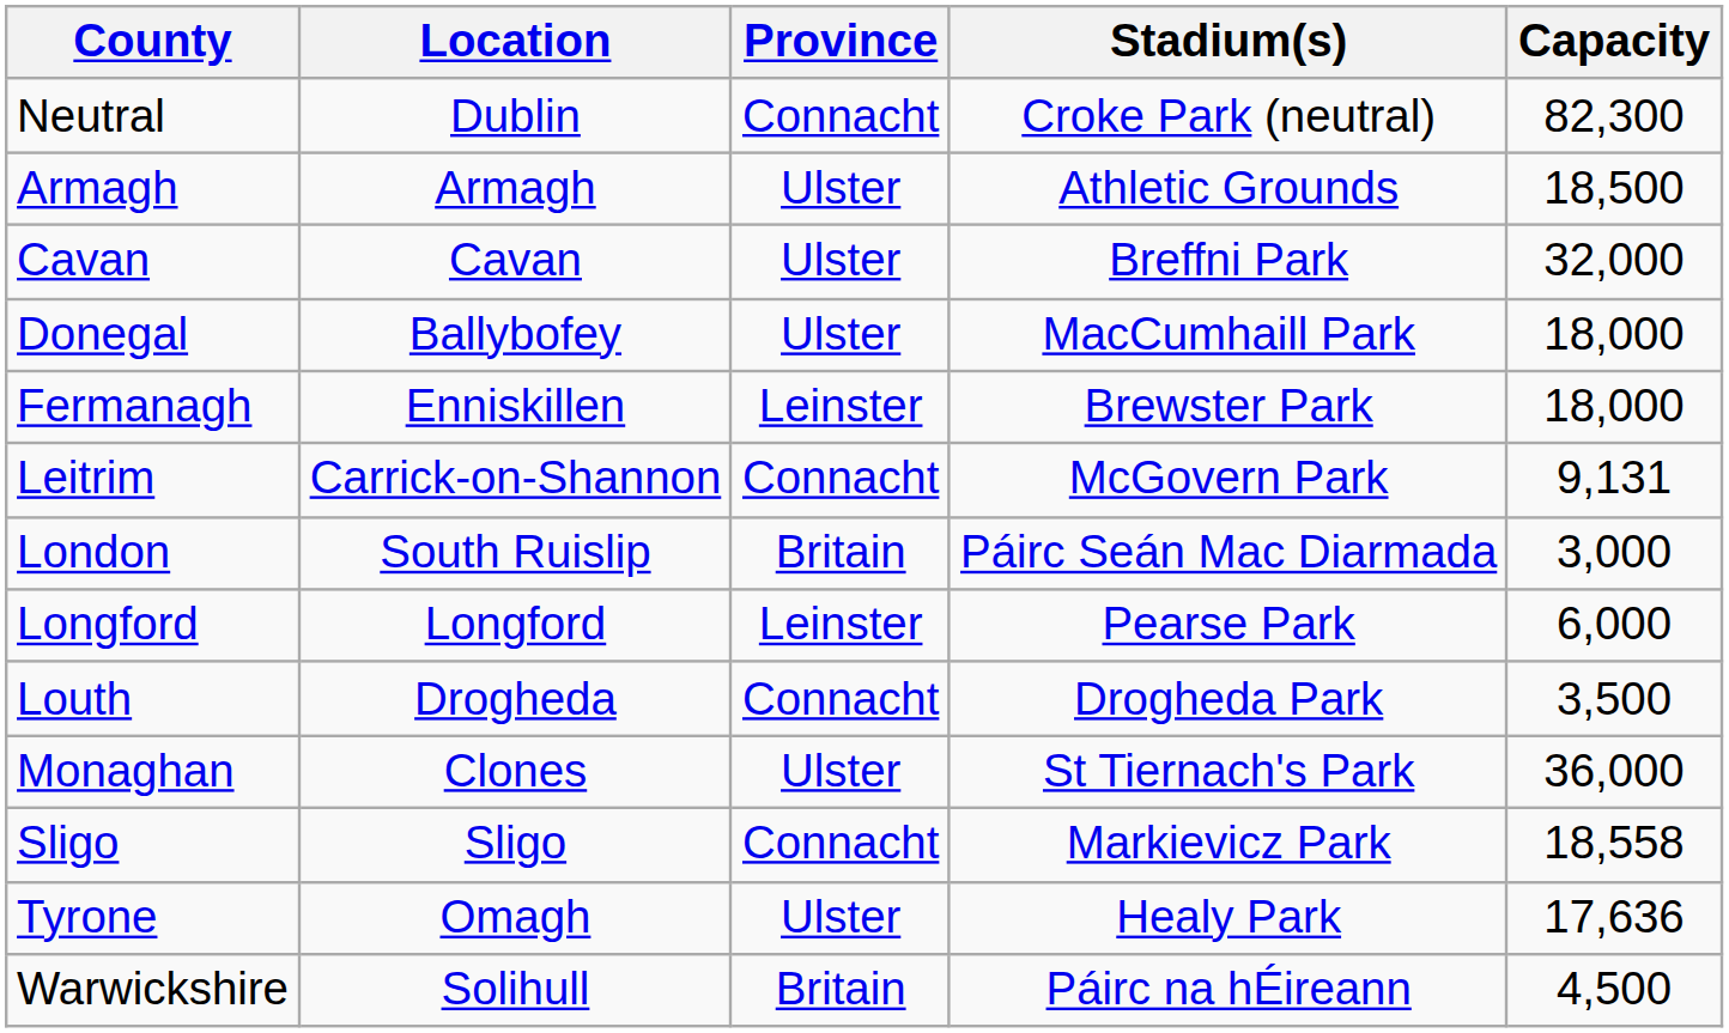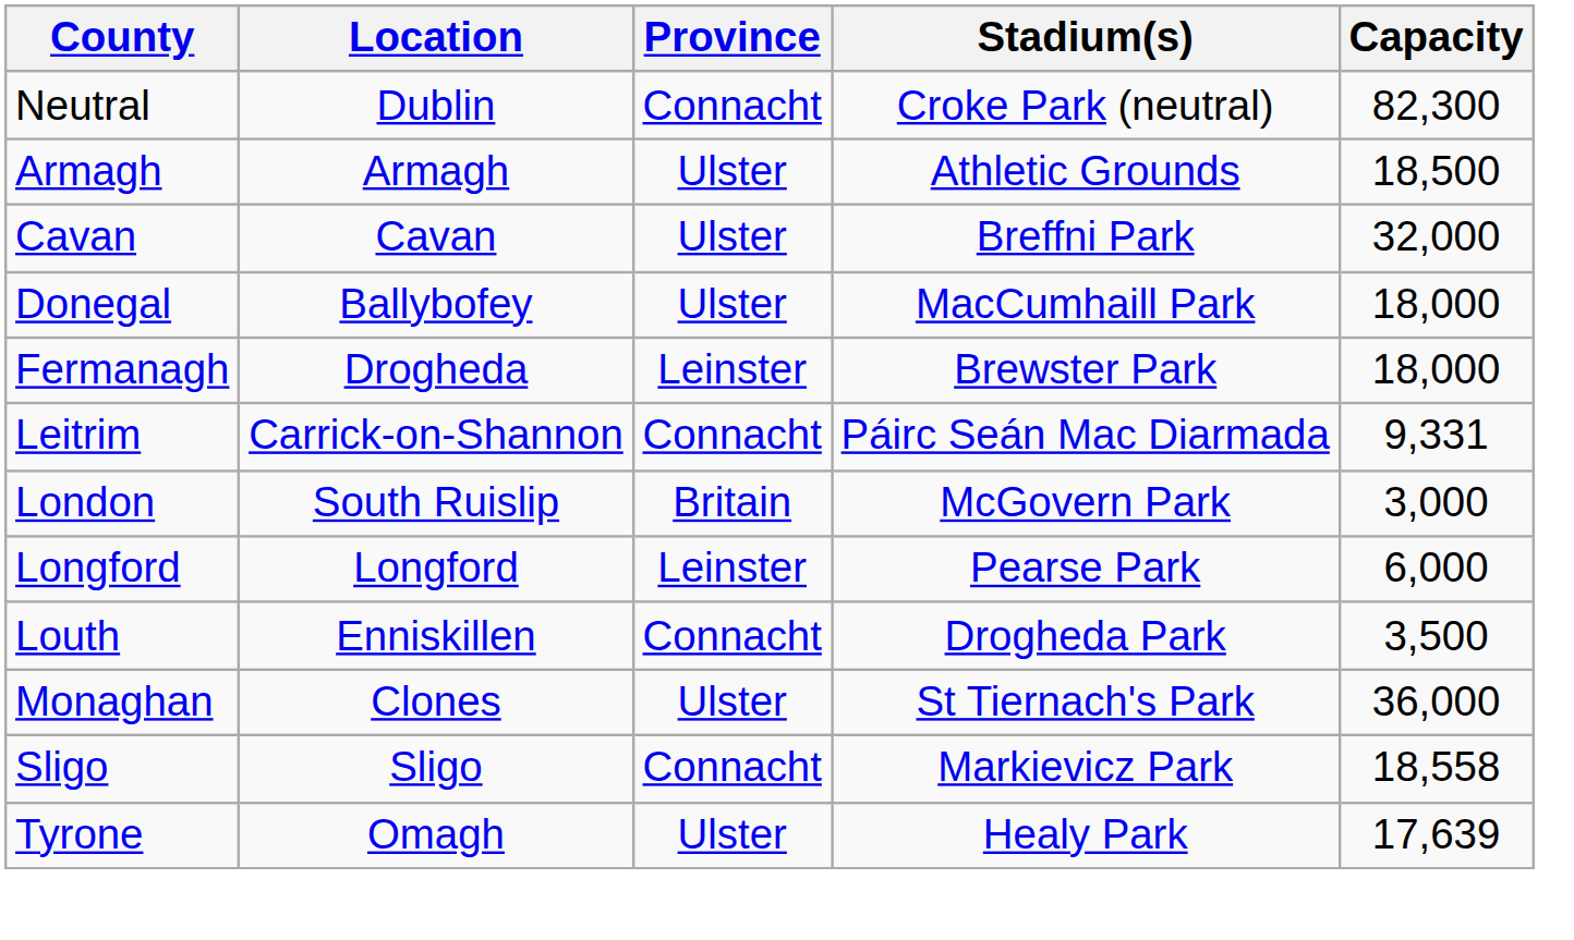 <table class="wikitable sortable" style="text-align:center">
 <tr>
 <th><a href='#'>County</a></th>
 <th><a href='#'>Location</a></th>
 <th><a href='#'>Province</a></th>
 <th>Stadium(s)</th>
 <th>Capacity</th>
 </tr>
 <tr>
 <td style="text-align:left">Neutral</td>
 <td><a href='#'>Dublin</a></td>
 <td><a href='#'>Connacht</a></td>
 <td><a href='#'>Croke Park</a> (neutral)</td>
 <td>82,300</td>
 </tr>
 <tr>
 <td style="text-align:left"> <a href='#'>Armagh</a></td>
 <td><a href='#'>Armagh</a></td>
 <td><a href='#'>Ulster</a></td>
 <td><a href='#'>Athletic Grounds</a></td>
 <td>18,500</td>
 </tr>
 <tr>
 <td style="text-align:left"> <a href='#'>Cavan</a></td>
 <td><a href='#'>Cavan</a></td>
 <td><a href='#'>Ulster</a></td>
 <td><a href='#'>Breffni Park</a></td>
 <td>32,000</td>
 </tr>
 <tr>
 <td style="text-align:left"> <a href='#'>Donegal</a></td>
 <td><a href='#'>Ballybofey</a></td>
 <td><a href='#'>Ulster</a></td>
 <td><a href='#'>MacCumhaill Park</a></td>
 <td>18,000</td>
 </tr>
 <tr>
 <td style="text-align:left"> <a href='#'>Fermanagh</a></td>
-<td><a href='#'>Enniskillen</a></td>
+<td><a href='#'>Drogheda</a></td>
 <td><a href='#'>Leinster</a></td>
 <td><a href='#'>Brewster Park</a></td>
 <td>18,000</td>
 </tr>
 <tr>
 <td style="text-align:left"> <a href='#'>Leitrim</a></td>
 <td><a href='#'>Carrick-on-Shannon</a></td>
 <td><a href='#'>Connacht</a></td>
-<td><a href='#'>McGovern Park</a></td>
-<td>9,131</td>
+<td><a href='#'>Páirc Seán Mac Diarmada</a></td>
+<td>9,331</td>
 </tr>
 <tr>
 <td style="text-align:left"> <a href='#'>London</a></td>
 <td><a href='#'>South Ruislip</a></td>
 <td><a href='#'>Britain</a></td>
-<td><a href='#'>Páirc Seán Mac Diarmada</a></td>
+<td><a href='#'>McGovern Park</a></td>
 <td>3,000</td>
 </tr>
 <tr>
 <td style="text-align:left"> <a href='#'>Longford</a></td>
 <td><a href='#'>Longford</a></td>
 <td><a href='#'>Leinster</a></td>
 <td><a href='#'>Pearse Park</a></td>
 <td>6,000</td>
 </tr>
 <tr>
 <td style="text-align:left"> <a href='#'>Louth</a></td>
-<td><a href='#'>Drogheda</a></td>
+<td><a href='#'>Enniskillen</a></td>
 <td><a href='#'>Connacht</a></td>
 <td><a href='#'>Drogheda Park</a></td>
 <td>3,500</td>
 </tr>
 <tr>
 <td style="text-align:left"> <a href='#'>Monaghan</a></td>
 <td><a href='#'>Clones</a></td>
 <td><a href='#'>Ulster</a></td>
 <td><a href='#'>St Tiernach's Park</a></td>
 <td>36,000</td>
 </tr>
 <tr>
 <td style="text-align:left"> <a href='#'>Sligo</a></td>
 <td><a href='#'>Sligo</a></td>
 <td><a href='#'>Connacht</a></td>
 <td><a href='#'>Markievicz Park</a></td>
 <td>18,558</td>
 </tr>
 <tr>
 <td style="text-align:left"> <a href='#'>Tyrone</a></td>
 <td><a href='#'>Omagh</a></td>
 <td><a href='#'>Ulster</a></td>
 <td><a href='#'>Healy Park</a></td>
-<td>17,636</td>
-</tr>
-<tr>
-<td style="text-align:left"> Warwickshire</td>
-<td><a href='#'>Solihull</a></td>
-<td><a href='#'>Britain</a></td>
-<td><a href='#'>Páirc na hÉireann</a></td>
-<td>4,500</td>
+<td>17,639</td>
 </tr>
 </table>
